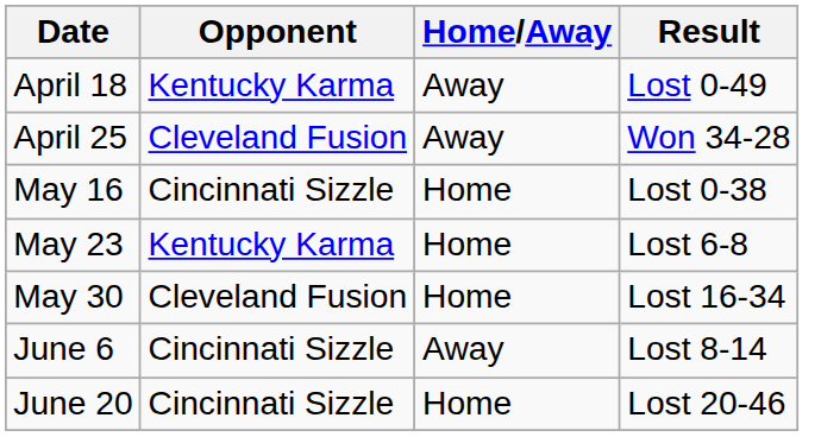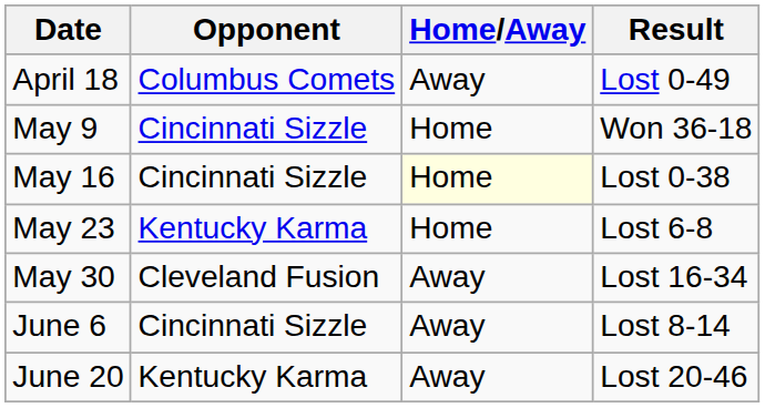 <table class="wikitable">
 <tr>
 <th>Date</th>
 <th>Opponent</th>
 <th><a href='#'>Home</a>/<a href='#'>Away</a></th>
 <th>Result</th>
 </tr>
 <tr>
 <td>April 18</td>
-<td><a href='#'>Kentucky Karma</a></td>
+<td><a href='#'>Columbus Comets</a></td>
 <td>Away</td>
 <td><a href='#'>Lost</a> 0-49</td>
 </tr>
 <tr>
-<td>April 25</td>
-<td><a href='#'>Cleveland Fusion</a></td>
-<td>Away</td>
-<td><a href='#'>Won</a> 34-28</td>
+<td>May 9</td>
+<td><a href='#'>Cincinnati Sizzle</a></td>
+<td>Home</td>
+<td>Won 36-18</td>
 </tr>
 <tr>
 <td>May 16</td>
 <td>Cincinnati Sizzle</td>
-<td>Home</td>
+<td style="background: lightyellow;">Home</td>
 <td>Lost 0-38</td>
 </tr>
 <tr>
 <td>May 23</td>
 <td><a href='#'>Kentucky Karma</a></td>
 <td>Home</td>
 <td>Lost 6-8</td>
 </tr>
 <tr>
 <td>May 30</td>
 <td>Cleveland Fusion</td>
-<td>Home</td>
+<td>Away</td>
 <td>Lost 16-34</td>
 </tr>
 <tr>
 <td>June 6</td>
 <td>Cincinnati Sizzle</td>
 <td>Away</td>
 <td>Lost 8-14</td>
 </tr>
 <tr>
 <td>June 20</td>
-<td>Cincinnati Sizzle</td>
-<td>Home</td>
+<td>Kentucky Karma</td>
+<td>Away</td>
 <td>Lost 20-46</td>
 </tr>
 </table>
